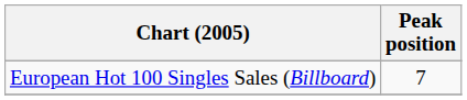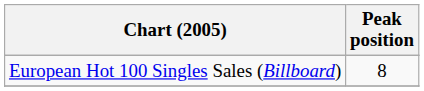 <table class="wikitable sortable">
 <tr>
 <th>Chart (2005)</th>
 <th>Peak<br>position</th>
 </tr>
 <tr>
 </tr>
 <tr>
 <td><a href='#'>European Hot 100 Singles</a> Sales (<em><a href='#'>Billboard</a></em>)</td>
-<td align=center>7</td>
+<td align=center>8</td>
 </tr>
 <tr>
 </tr>
 <tr>
 </tr>
 <tr>
 </tr>
 </table>
